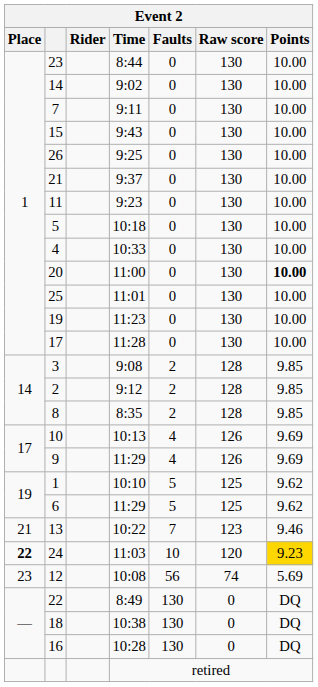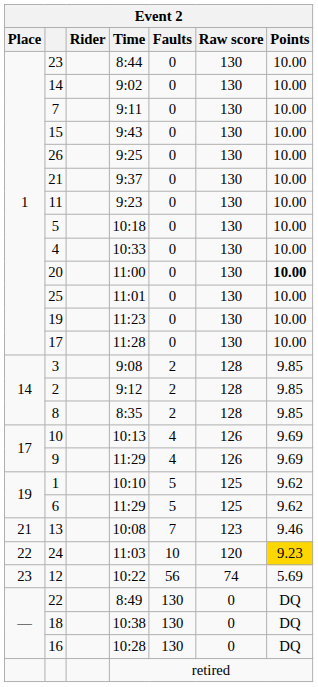 <table class=wikitable style="text-align:center">
 <tr>
 <th colspan=7>Event 2</th>
 </tr>
 <tr>
 <th>Place</th>
 <th></th>
 <th>Rider</th>
 <th>Time</th>
 <th>Faults</th>
 <th>Raw score</th>
 <th>Points</th>
 </tr>
 <tr>
 <td rowspan=13>1</td>
 <td>23</td>
 <td align=left></td>
 <td>8:44</td>
 <td>0</td>
 <td>130</td>
 <td>10.00</td>
 </tr>
 <tr>
 <td>14</td>
 <td align=left></td>
 <td>9:02</td>
 <td>0</td>
 <td>130</td>
 <td>10.00</td>
 </tr>
 <tr>
 <td>7</td>
 <td align=left></td>
 <td>9:11</td>
 <td>0</td>
 <td>130</td>
 <td>10.00</td>
 </tr>
 <tr>
 <td>15</td>
 <td align=left></td>
 <td>9:43</td>
 <td>0</td>
 <td>130</td>
 <td>10.00</td>
 </tr>
 <tr>
 <td>26</td>
 <td align=left></td>
 <td>9:25</td>
 <td>0</td>
 <td>130</td>
 <td>10.00</td>
 </tr>
 <tr>
 <td>21</td>
 <td align=left></td>
 <td>9:37</td>
 <td>0</td>
 <td>130</td>
 <td>10.00</td>
 </tr>
 <tr>
 <td>11</td>
 <td align=left></td>
 <td>9:23</td>
 <td>0</td>
 <td>130</td>
 <td>10.00</td>
 </tr>
 <tr>
 <td>5</td>
 <td align=left></td>
 <td>10:18</td>
 <td>0</td>
 <td>130</td>
 <td>10.00</td>
 </tr>
 <tr>
 <td>4</td>
 <td align=left></td>
 <td>10:33</td>
 <td>0</td>
 <td>130</td>
 <td>10.00</td>
 </tr>
 <tr>
 <td>20</td>
 <td align=left></td>
 <td>11:00</td>
 <td>0</td>
 <td>130</td>
 <td><strong>10.00</strong></td>
 </tr>
 <tr>
 <td>25</td>
 <td align=left></td>
 <td>11:01</td>
 <td>0</td>
 <td>130</td>
 <td>10.00</td>
 </tr>
 <tr>
 <td>19</td>
 <td align=left></td>
 <td>11:23</td>
 <td>0</td>
 <td>130</td>
 <td>10.00</td>
 </tr>
 <tr>
 <td>17</td>
 <td align=left></td>
 <td>11:28</td>
 <td>0</td>
 <td>130</td>
 <td>10.00</td>
 </tr>
 <tr>
 <td rowspan=3>14</td>
 <td>3</td>
 <td align=left></td>
 <td>9:08</td>
 <td>2</td>
 <td>128</td>
 <td>9.85</td>
 </tr>
 <tr>
 <td>2</td>
 <td align=left></td>
 <td>9:12</td>
 <td>2</td>
 <td>128</td>
 <td>9.85</td>
 </tr>
 <tr>
 <td>8</td>
 <td align=left></td>
 <td>8:35</td>
 <td>2</td>
 <td>128</td>
 <td>9.85</td>
 </tr>
 <tr>
 <td rowspan=2>17</td>
 <td>10</td>
 <td align=left></td>
 <td>10:13</td>
 <td>4</td>
 <td>126</td>
 <td>9.69</td>
 </tr>
 <tr>
 <td>9</td>
 <td align=left></td>
 <td>11:29</td>
 <td>4</td>
 <td>126</td>
 <td>9.69</td>
 </tr>
 <tr>
 <td rowspan=2>19</td>
 <td>1</td>
 <td align=left></td>
 <td>10:10</td>
 <td>5</td>
 <td>125</td>
 <td>9.62</td>
 </tr>
 <tr>
 <td>6</td>
 <td align=left></td>
 <td>11:29</td>
 <td>5</td>
 <td>125</td>
 <td>9.62</td>
 </tr>
 <tr>
 <td>21</td>
 <td>13</td>
 <td align=left></td>
-<td>10:22</td>
+<td>10:08</td>
 <td>7</td>
 <td>123</td>
 <td>9.46</td>
 </tr>
 <tr>
-<td><strong>22</strong></td>
+<td>22</td>
 <td>24</td>
 <td align=left></td>
 <td>11:03</td>
 <td>10</td>
 <td>120</td>
 <td style="background: gold;">9.23</td>
 </tr>
 <tr>
 <td>23</td>
 <td>12</td>
 <td align=left></td>
-<td>10:08</td>
+<td>10:22</td>
 <td>56</td>
 <td>74</td>
 <td>5.69</td>
 </tr>
 <tr>
 <td rowspan=3>—</td>
 <td>22</td>
 <td align=left></td>
 <td>8:49</td>
 <td>130</td>
 <td>0</td>
 <td>DQ</td>
 </tr>
 <tr>
 <td>18</td>
 <td align=left></td>
 <td>10:38</td>
 <td>130</td>
 <td>0</td>
 <td>DQ</td>
 </tr>
 <tr>
 <td>16</td>
 <td align=left></td>
 <td>10:28</td>
 <td>130</td>
 <td>0</td>
 <td>DQ</td>
 </tr>
 <tr>
 <td></td>
 <td align=left></td>
 <td align=left></td>
 <td colspan=4>retired</td>
 </tr>
 </table>
